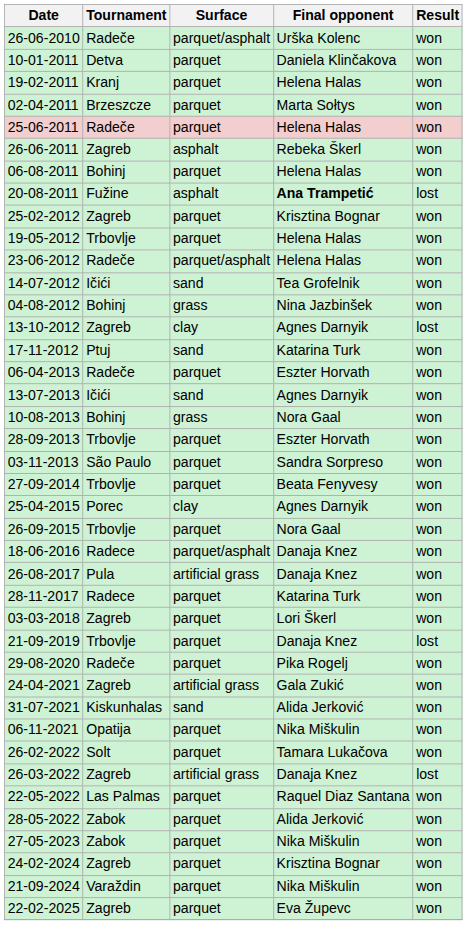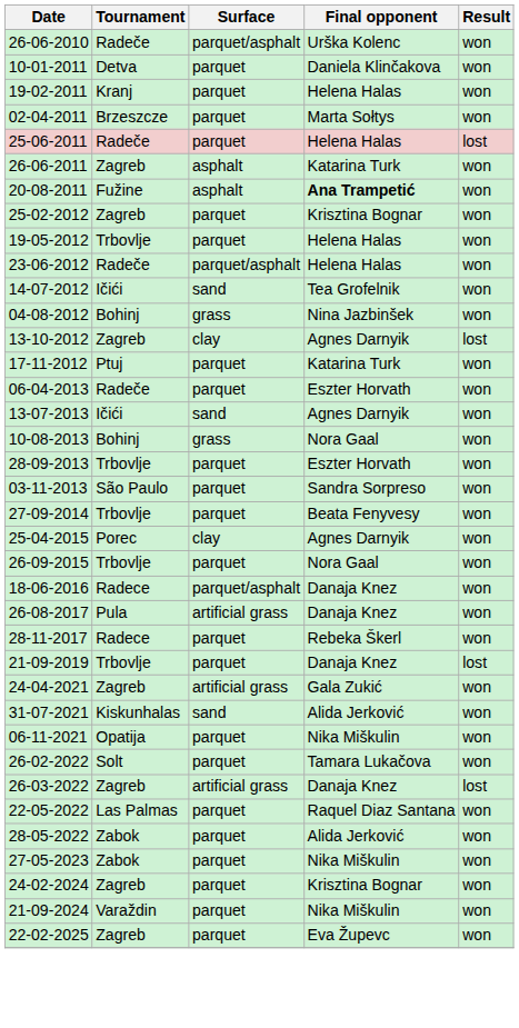 <table class=wikitable>
 <tr>
 <th>Date</th>
 <th>Tournament</th>
 <th>Surface</th>
 <th>Final opponent</th>
 <th>Result</th>
 </tr>
 <tr bgcolor=#CEF2D4>
 <td>26-06-2010</td>
 <td> Radeče</td>
 <td>parquet/asphalt</td>
 <td> Urška Kolenc</td>
 <td>won</td>
 </tr>
 <tr bgcolor=#CEF2D4>
 <td>10-01-2011</td>
 <td> Detva</td>
 <td>parquet</td>
 <td> Daniela Klinčakova</td>
 <td>won</td>
 </tr>
 <tr bgcolor=#CEF2D4>
 <td>19-02-2011</td>
 <td> Kranj</td>
 <td>parquet</td>
 <td> Helena Halas</td>
 <td>won</td>
 </tr>
 <tr bgcolor=#CEF2D4>
 <td>02-04-2011</td>
 <td> Brzeszcze</td>
 <td>parquet</td>
 <td> Marta Sołtys</td>
 <td>won</td>
 </tr>
 <tr bgcolor=#F2CECE>
 <td>25-06-2011</td>
 <td> Radeče</td>
 <td>parquet</td>
 <td> Helena Halas</td>
-<td>won</td>
+<td>lost</td>
 </tr>
 <tr bgcolor=#CEF2D4>
 <td>26-06-2011</td>
 <td> Zagreb</td>
 <td>asphalt</td>
-<td> Rebeka Škerl</td>
-<td>won</td>
-</tr>
-<tr bgcolor=#CEF2D4>
-<td>06-08-2011</td>
-<td> Bohinj</td>
-<td>parquet</td>
-<td> Helena Halas</td>
+<td> Katarina Turk</td>
 <td>won</td>
 </tr>
 <tr bgcolor=#CEF2D4>
 <td>20-08-2011</td>
 <td> Fužine</td>
 <td>asphalt</td>
 <td><strong> Ana Trampetić</strong></td>
-<td>lost</td>
+<td>won</td>
 </tr>
 <tr bgcolor=#CEF2D4>
 <td>25-02-2012</td>
 <td> Zagreb</td>
 <td>parquet</td>
 <td> Krisztina Bognar</td>
 <td>won</td>
 </tr>
 <tr bgcolor=#CEF2D4>
 <td>19-05-2012</td>
 <td> Trbovlje</td>
 <td>parquet</td>
 <td> Helena Halas</td>
 <td>won</td>
 </tr>
 <tr bgcolor=#CEF2D4>
 <td>23-06-2012</td>
 <td> Radeče</td>
 <td>parquet/asphalt</td>
 <td> Helena Halas</td>
 <td>won</td>
 </tr>
 <tr bgcolor=#CEF2D4>
 <td>14-07-2012</td>
 <td> Ičići</td>
 <td>sand</td>
 <td> Tea Grofelnik</td>
 <td>won</td>
 </tr>
 <tr bgcolor=#CEF2D4>
 <td>04-08-2012</td>
 <td> Bohinj</td>
 <td>grass</td>
 <td> Nina Jazbinšek</td>
 <td>won</td>
 </tr>
 <tr bgcolor=#CEF2D4>
 <td>13-10-2012</td>
 <td> Zagreb</td>
 <td>clay</td>
 <td> Agnes Darnyik</td>
 <td>lost</td>
 </tr>
 <tr bgcolor=#CEF2D4>
 <td>17-11-2012</td>
 <td> Ptuj</td>
-<td>sand</td>
+<td>parquet</td>
 <td> Katarina Turk</td>
 <td>won</td>
 </tr>
 <tr bgcolor=#CEF2D4>
 <td>06-04-2013</td>
 <td> Radeče</td>
 <td>parquet</td>
 <td> Eszter Horvath</td>
 <td>won</td>
 </tr>
 <tr bgcolor=#CEF2D4>
 <td>13-07-2013</td>
 <td> Ičići</td>
 <td>sand</td>
 <td> Agnes Darnyik</td>
 <td>won</td>
 </tr>
 <tr bgcolor=#CEF2D4>
 <td>10-08-2013</td>
 <td> Bohinj</td>
 <td>grass</td>
 <td> Nora Gaal</td>
 <td>won</td>
 </tr>
 <tr bgcolor=#CEF2D4>
 <td>28-09-2013</td>
 <td> Trbovlje</td>
 <td>parquet</td>
 <td> Eszter Horvath</td>
 <td>won</td>
 </tr>
 <tr bgcolor=#CEF2D4>
 <td>03-11-2013</td>
 <td> São Paulo</td>
 <td>parquet</td>
 <td> Sandra Sorpreso</td>
 <td>won</td>
 </tr>
 <tr bgcolor=#CEF2D4>
 <td>27-09-2014</td>
 <td> Trbovlje</td>
 <td>parquet</td>
 <td> Beata Fenyvesy</td>
 <td>won</td>
 </tr>
 <tr bgcolor=#CEF2D4>
 <td>25-04-2015</td>
 <td> Porec</td>
 <td>clay</td>
 <td> Agnes Darnyik</td>
 <td>won</td>
 </tr>
 <tr bgcolor=#CEF2D4>
 <td>26-09-2015</td>
 <td> Trbovlje</td>
 <td>parquet</td>
 <td> Nora Gaal</td>
 <td>won</td>
 </tr>
 <tr bgcolor=#CEF2D4>
 <td>18-06-2016</td>
 <td> Radece</td>
 <td>parquet/asphalt</td>
 <td> Danaja Knez</td>
 <td>won</td>
 </tr>
 <tr bgcolor=#CEF2D4>
 <td>26-08-2017</td>
 <td> Pula</td>
 <td>artificial grass</td>
 <td> Danaja Knez</td>
 <td>won</td>
 </tr>
 <tr bgcolor=#CEF2D4>
 <td>28-11-2017</td>
 <td> Radece</td>
 <td>parquet</td>
-<td> Katarina Turk</td>
-<td>won</td>
-</tr>
-<tr bgcolor=#CEF2D4>
-<td>03-03-2018</td>
-<td> Zagreb</td>
-<td>parquet</td>
-<td> Lori Škerl</td>
+<td> Rebeka Škerl</td>
 <td>won</td>
 </tr>
 <tr bgcolor=#CEF2D4>
 <td>21-09-2019</td>
 <td> Trbovlje</td>
 <td>parquet</td>
 <td> Danaja Knez</td>
 <td>lost</td>
-</tr>
-<tr bgcolor=#CEF2D4>
-<td>29-08-2020</td>
-<td> Radeče</td>
-<td>parquet</td>
-<td> Pika Rogelj</td>
-<td>won</td>
 </tr>
 <tr bgcolor=#CEF2D4>
 <td>24-04-2021</td>
 <td> Zagreb</td>
 <td>artificial grass</td>
 <td> Gala Zukić</td>
 <td>won</td>
 </tr>
 <tr bgcolor=#CEF2D4>
 <td>31-07-2021</td>
 <td> Kiskunhalas</td>
 <td>sand</td>
 <td> Alida Jerković</td>
 <td>won</td>
 </tr>
 <tr bgcolor=#CEF2D4>
 <td>06-11-2021</td>
 <td> Opatija</td>
 <td>parquet</td>
 <td> Nika Miškulin</td>
 <td>won</td>
 </tr>
 <tr bgcolor=#CEF2D4>
 <td>26-02-2022</td>
 <td> Solt</td>
 <td>parquet</td>
 <td> Tamara Lukačova</td>
 <td>won</td>
 </tr>
 <tr bgcolor=#CEF2D4>
 <td>26-03-2022</td>
 <td> Zagreb</td>
 <td>artificial grass</td>
 <td> Danaja Knez</td>
 <td>lost</td>
 </tr>
 <tr bgcolor=#CEF2D4>
 <td>22-05-2022</td>
 <td> Las Palmas</td>
 <td>parquet</td>
 <td> Raquel Diaz Santana</td>
 <td>won</td>
 </tr>
 <tr bgcolor=#CEF2D4>
 <td>28-05-2022</td>
 <td> Zabok</td>
 <td>parquet</td>
 <td> Alida Jerković</td>
 <td>won</td>
 </tr>
 <tr bgcolor=#CEF2D4>
 <td>27-05-2023</td>
 <td> Zabok</td>
 <td>parquet</td>
 <td> Nika Miškulin</td>
 <td>won</td>
 </tr>
 <tr bgcolor=#CEF2D4>
 <td>24-02-2024</td>
 <td> Zagreb</td>
 <td>parquet</td>
 <td> Krisztina Bognar</td>
 <td>won</td>
 </tr>
 <tr bgcolor=#CEF2D4>
 <td>21-09-2024</td>
 <td> Varaždin</td>
 <td>parquet</td>
 <td> Nika Miškulin</td>
 <td>won</td>
 </tr>
 <tr bgcolor=#CEF2D4>
 <td>22-02-2025</td>
 <td> Zagreb</td>
 <td>parquet</td>
 <td> Eva Župevc</td>
 <td>won</td>
 </tr>
 <tr bgcolor=moccasin>
 </tr>
 </table>
